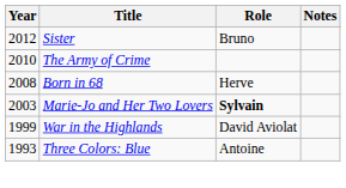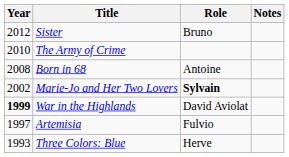 <table class="wikitable sortable">
 <tr>
 <th>Year</th>
 <th>Title</th>
 <th>Role</th>
 <th class="unsortable">Notes</th>
 </tr>
 <tr>
 <td>2012</td>
 <td><em><a href='#'>Sister</a></em></td>
 <td>Bruno</td>
 <td></td>
 </tr>
 <tr>
 <td>2010</td>
 <td><em><a href='#'>The Army of Crime</a></em></td>
 <td></td>
 <td></td>
 </tr>
 <tr>
 <td>2008</td>
 <td><em><a href='#'>Born in 68</a></em></td>
-<td>Herve</td>
+<td>Antoine</td>
 <td></td>
 </tr>
 <tr>
-<td>2003</td>
+<td>2002</td>
 <td><em><a href='#'>Marie-Jo and Her Two Lovers</a></em></td>
 <td><strong>Sylvain</strong></td>
 <td></td>
 </tr>
 <tr>
-<td>1999</td>
+<td><strong>1999</strong></td>
 <td><em><a href='#'>War in the Highlands</a></em></td>
 <td>David Aviolat</td>
 <td></td>
 </tr>
 <tr>
+<td>1997</td>
+<td><em><a href='#'>Artemisia</a></em></td>
+<td>Fulvio</td>
+<td></td>
+</tr>
+<tr>
 <td>1993</td>
 <td><em><a href='#'>Three Colors: Blue</a></em></td>
-<td>Antoine</td>
+<td>Herve</td>
 <td></td>
 </tr>
 </table>
